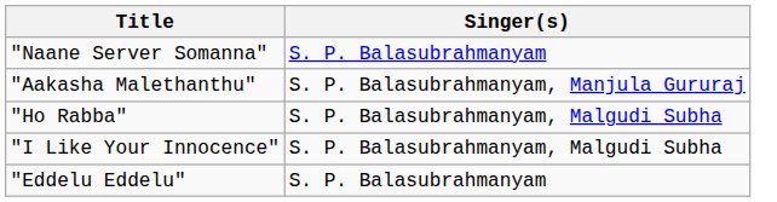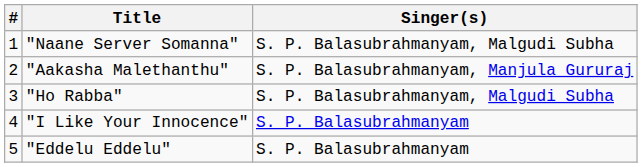 <table class=wikitable sortable>
 <tr>
+<th>#</th>
 <th>Title</th>
 <th>Singer(s)</th>
 </tr>
 <tr>
+<td>1</td>
 <td>"Naane Server Somanna"</td>
-<td><a href='#'>S. P. Balasubrahmanyam</a></td>
+<td>S. P. Balasubrahmanyam, Malgudi Subha</td>
 </tr>
 <tr>
+<td>2</td>
 <td>"Aakasha Malethanthu"</td>
 <td>S. P. Balasubrahmanyam, <a href='#'>Manjula Gururaj</a></td>
 </tr>
 <tr>
+<td>3</td>
 <td>"Ho Rabba"</td>
 <td>S. P. Balasubrahmanyam, <a href='#'>Malgudi Subha</a></td>
 </tr>
 <tr>
+<td>4</td>
 <td>"I Like Your Innocence"</td>
-<td>S. P. Balasubrahmanyam, Malgudi Subha</td>
+<td><a href='#'>S. P. Balasubrahmanyam</a></td>
 </tr>
 <tr>
+<td>5</td>
 <td>"Eddelu Eddelu"</td>
 <td>S. P. Balasubrahmanyam</td>
 </tr>
 </table>
